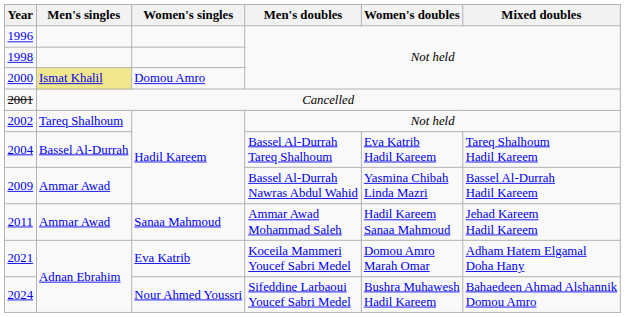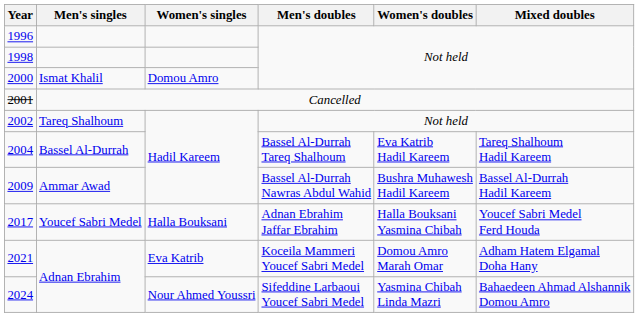 <table class="wikitable" style="font-size:90%;">
 <tr>
 <th>Year</th>
 <th>Men's singles</th>
 <th>Women's singles</th>
 <th>Men's doubles</th>
 <th>Women's doubles</th>
 <th>Mixed doubles</th>
 </tr>
 <tr>
 <td><a href='#'>1996</a></td>
 <td></td>
 <td></td>
 <td align="center" colspan="3" rowspan="3"><em>Not held</em></td>
 </tr>
 <tr>
 <td><a href='#'>1998</a></td>
 <td></td>
 <td></td>
 </tr>
 <tr>
 <td><a href='#'>2000</a></td>
-<td style="background: khaki;"> <a href='#'>Ismat Khalil</a></td>
+<td> <a href='#'>Ismat Khalil</a></td>
 <td> <a href='#'>Domou Amro</a></td>
 </tr>
 <tr>
 <td><s>2001</s></td>
 <td colspan="5" align="center"><em>Cancelled</em></td>
 </tr>
 <tr>
 <td align="center"><a href='#'>2002</a></td>
 <td> <a href='#'>Tareq Shalhoum</a></td>
 <td rowspan="3"> <a href='#'>Hadil Kareem</a></td>
 <td align="center" colspan="3"><em>Not held</em></td>
 </tr>
 <tr>
 <td align="center"><a href='#'>2004</a></td>
 <td> <a href='#'>Bassel Al-Durrah</a></td>
 <td> <a href='#'>Bassel Al-Durrah</a><br> <a href='#'>Tareq Shalhoum</a></td>
 <td> <a href='#'>Eva Katrib</a><br> <a href='#'>Hadil Kareem</a></td>
 <td> <a href='#'>Tareq Shalhoum</a><br> <a href='#'>Hadil Kareem</a></td>
 </tr>
 <tr>
 <td align="center"><a href='#'>2009</a></td>
 <td> <a href='#'>Ammar Awad</a></td>
 <td> <a href='#'>Bassel Al-Durrah</a><br> <a href='#'>Nawras Abdul Wahid</a></td>
-<td> <a href='#'>Yasmina Chibah</a><br> <a href='#'>Linda Mazri</a></td>
+<td> <a href='#'>Bushra Muhawesh</a><br> <a href='#'>Hadil Kareem</a></td>
 <td> <a href='#'>Bassel Al-Durrah</a><br> <a href='#'>Hadil Kareem</a></td>
 </tr>
 <tr>
-<td align="center"><a href='#'>2011</a></td>
-<td> <a href='#'>Ammar Awad</a></td>
-<td> <a href='#'>Sanaa Mahmoud</a></td>
-<td> <a href='#'>Ammar Awad</a><br> <a href='#'>Mohammad Saleh</a></td>
-<td> <a href='#'>Hadil Kareem</a> <br> <a href='#'>Sanaa Mahmoud</a></td>
-<td> <a href='#'>Jehad Kareem</a><br> <a href='#'>Hadil Kareem</a></td>
+<td><a href='#'>2017</a></td>
+<td> <a href='#'>Youcef Sabri Medel</a></td>
+<td> <a href='#'>Halla Bouksani</a></td>
+<td> <a href='#'>Adnan Ebrahim</a><br> <a href='#'>Jaffar Ebrahim</a></td>
+<td> <a href='#'>Halla Bouksani</a><br> <a href='#'>Yasmina Chibah</a></td>
+<td> <a href='#'>Youcef Sabri Medel</a><br> <a href='#'>Ferd Houda</a></td>
 </tr>
 <tr>
 <td><a href='#'>2021</a></td>
 <td rowspan="2"> <a href='#'>Adnan Ebrahim</a></td>
 <td> <a href='#'>Eva Katrib</a></td>
 <td> <a href='#'>Koceila Mammeri</a><br> <a href='#'>Youcef Sabri Medel</a></td>
 <td> <a href='#'>Domou Amro</a> <br> <a href='#'>Marah Omar</a></td>
 <td> <a href='#'>Adham Hatem Elgamal</a><br> <a href='#'>Doha Hany</a></td>
 </tr>
 <tr>
 <td><a href='#'>2024</a></td>
 <td> <a href='#'>Nour Ahmed Youssri</a></td>
 <td> <a href='#'>Sifeddine Larbaoui</a><br> <a href='#'>Youcef Sabri Medel</a></td>
-<td> <a href='#'>Bushra Muhawesh</a><br> <a href='#'>Hadil Kareem</a></td>
+<td> <a href='#'>Yasmina Chibah</a><br> <a href='#'>Linda Mazri</a></td>
 <td> <a href='#'>Bahaedeen Ahmad Alshannik</a> <br> <a href='#'>Domou Amro</a></td>
 </tr>
 </table>
